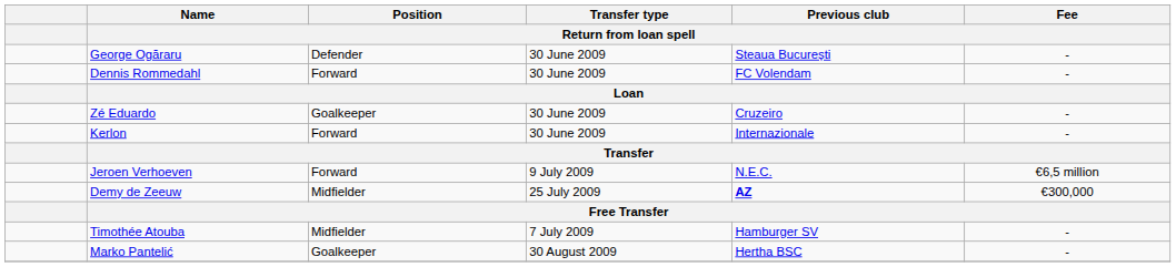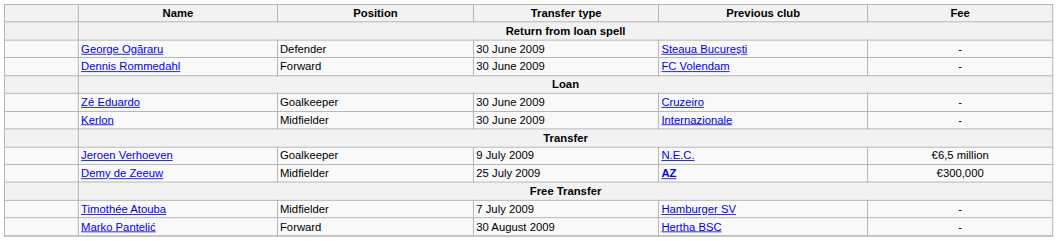 <table class="wikitable" style="width:100%; font-size:85%;">
 <tr>
 <th width="2%"></th>
 <th width="5%">Name</th>
 <th width="5%">Position</th>
 <th width="5%">Transfer type</th>
 <th width="5%">Previous club</th>
 <th width="5%">Fee</th>
 </tr>
 <tr>
 <th></th>
 <th colspan="5" align="center">Return from loan spell</th>
 </tr>
 <tr>
 <td align=center></td>
 <td align=left> <a href='#'>George Ogăraru</a></td>
 <td align=left>Defender</td>
 <td align=left>30 June 2009</td>
 <td align=left> <a href='#'>Steaua București</a></td>
 <td align=center>-</td>
 </tr>
 <tr>
 <td align=center></td>
 <td align=left> <a href='#'>Dennis Rommedahl</a></td>
 <td align=left>Forward</td>
 <td align=left>30 June 2009</td>
 <td align=left> <a href='#'>FC Volendam</a></td>
 <td align=center>-</td>
 </tr>
 <tr>
 <th></th>
 <th colspan="5" align="center">Loan</th>
 </tr>
 <tr>
 <td align=center></td>
 <td align=left> <a href='#'>Zé Eduardo</a></td>
 <td align=left>Goalkeeper</td>
 <td align=left>30 June 2009</td>
 <td align=left> <a href='#'>Cruzeiro</a></td>
 <td align=center>-</td>
 </tr>
 <tr>
 <td align=center></td>
 <td align=left> <a href='#'>Kerlon</a></td>
-<td align=left>Forward</td>
+<td align=left>Midfielder</td>
 <td align=left>30 June 2009</td>
 <td align=left> <a href='#'>Internazionale</a></td>
 <td align=center>-</td>
 </tr>
 <tr>
 <th></th>
 <th colspan="5" align="center">Transfer</th>
 </tr>
 <tr>
 <td align=center></td>
 <td align=left> <a href='#'>Jeroen Verhoeven</a></td>
-<td align=left>Forward</td>
+<td align=left>Goalkeeper</td>
 <td align=left>9 July 2009</td>
 <td align=left> <a href='#'>N.E.C.</a></td>
 <td align=center>€6,5 million</td>
 </tr>
 <tr>
 <td align=center></td>
 <td align=left> <a href='#'>Demy de Zeeuw</a></td>
 <td align=left>Midfielder</td>
 <td align=left>25 July 2009</td>
 <td align=left><strong> <a href='#'>AZ</a></strong></td>
 <td align=center>€300,000</td>
 </tr>
 <tr>
 <th></th>
 <th colspan="5" align="center">Free Transfer</th>
 </tr>
 <tr>
 <td align=center></td>
 <td align=left> <a href='#'>Timothée Atouba</a></td>
 <td align=left>Midfielder</td>
 <td align=left>7 July 2009</td>
 <td align=left> <a href='#'>Hamburger SV</a></td>
 <td align=center>-</td>
 </tr>
 <tr>
 <td align=center></td>
 <td align=left> <a href='#'>Marko Pantelić</a></td>
-<td align=left>Goalkeeper</td>
+<td align=left>Forward</td>
 <td align=left>30 August 2009</td>
 <td align=left> <a href='#'>Hertha BSC</a></td>
 <td align=center>-</td>
 </tr>
 <tr>
 </tr>
 </table>
